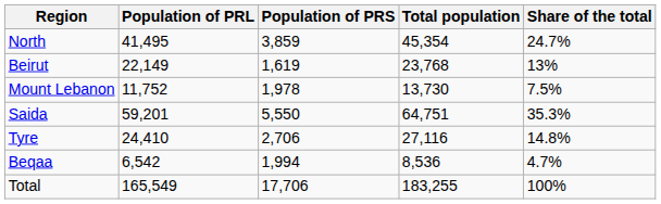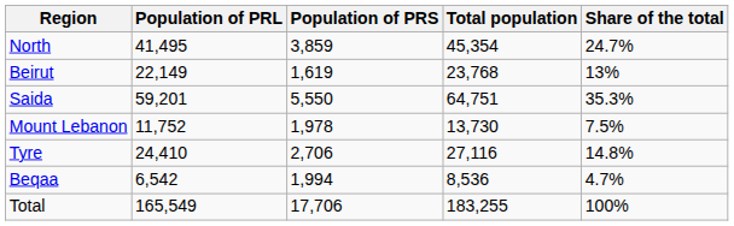 <table class="wikitable">
 <tr>
 <th>Region</th>
 <th>Population of PRL</th>
 <th>Population of PRS</th>
 <th>Total population</th>
 <th>Share of the total</th>
 </tr>
 <tr>
 <td><a href='#'>North</a></td>
 <td>41,495</td>
 <td>3,859</td>
 <td>45,354</td>
 <td>24.7%</td>
 </tr>
 <tr>
 <td><a href='#'>Beirut</a></td>
 <td>22,149</td>
 <td>1,619</td>
 <td>23,768</td>
 <td>13%</td>
 </tr>
 <tr>
+<td><a href='#'>Saida</a></td>
+<td>59,201</td>
+<td>5,550</td>
+<td>64,751</td>
+<td>35.3%</td>
+</tr>
+<tr>
 <td><a href='#'>Mount Lebanon</a></td>
 <td>11,752</td>
 <td>1,978</td>
 <td>13,730</td>
 <td>7.5%</td>
-</tr>
-<tr>
-<td><a href='#'>Saida</a></td>
-<td>59,201</td>
-<td>5,550</td>
-<td>64,751</td>
-<td>35.3%</td>
 </tr>
 <tr>
 <td><a href='#'>Tyre</a></td>
 <td>24,410</td>
 <td>2,706</td>
 <td>27,116</td>
 <td>14.8%</td>
 </tr>
 <tr>
 <td><a href='#'>Beqaa</a></td>
 <td>6,542</td>
 <td>1,994</td>
 <td>8,536</td>
 <td>4.7%</td>
 </tr>
 <tr>
 <td>Total</td>
 <td>165,549</td>
 <td>17,706</td>
 <td>183,255</td>
 <td>100%</td>
 </tr>
 </table>
